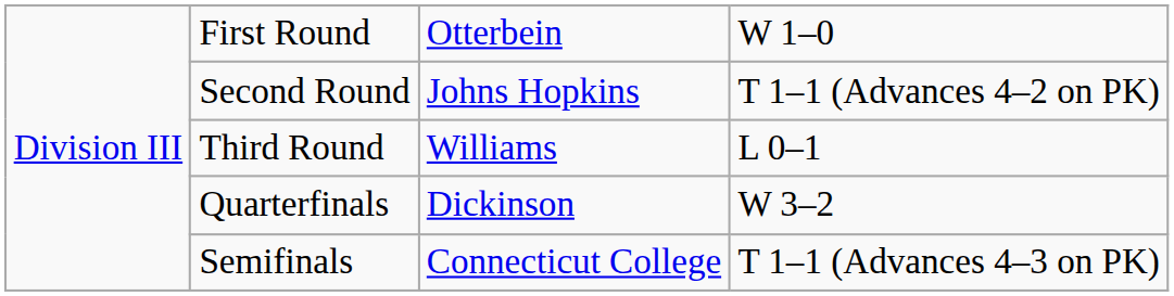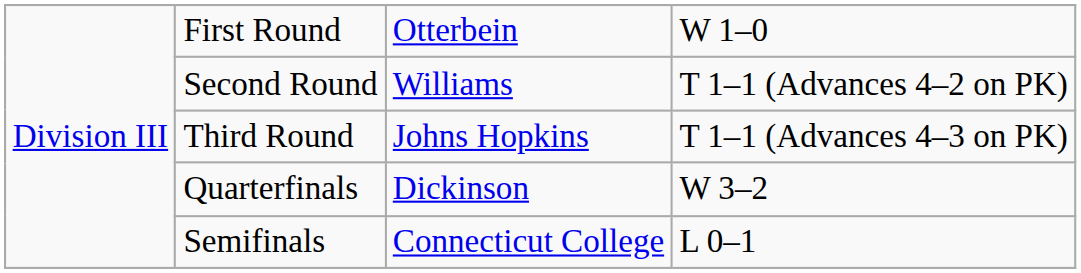 <table class="wikitable">
 <tr>
 <td rowspan="6"><a href='#'>Division III</a></td>
 <td>First Round</td>
 <td><a href='#'>Otterbein</a></td>
 <td>W 1–0</td>
 </tr>
 <tr>
 <td>Second Round</td>
-<td><a href='#'>Johns Hopkins</a></td>
+<td><a href='#'>Williams</a></td>
 <td>T 1–1  (Advances 4–2 on PK)</td>
 </tr>
 <tr>
 <td>Third Round</td>
-<td><a href='#'>Williams</a></td>
-<td>L 0–1</td>
+<td><a href='#'>Johns Hopkins</a></td>
+<td>T 1–1  (Advances 4–3 on PK)</td>
 </tr>
 <tr>
 <td>Quarterfinals</td>
 <td><a href='#'>Dickinson</a></td>
 <td>W 3–2</td>
 </tr>
 <tr>
 <td>Semifinals</td>
 <td><a href='#'>Connecticut College</a></td>
-<td>T 1–1  (Advances 4–3 on PK)</td>
+<td>L 0–1</td>
 </tr>
 </table>
